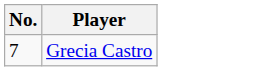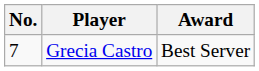 <table class="wikitable style="border: none; width:65%">
 <tr>
 <th>No.</th>
 <th>Player</th>
+<th>Award</th>
 </tr>
 <tr>
 <td style="white-space: nowrap;">7</td>
 <td style="white-space: nowrap;"><a href='#'>Grecia Castro</a> <strong></strong></td>
+<td style="white-space: nowrap;">Best Server</td>
 </tr>
 </table>
